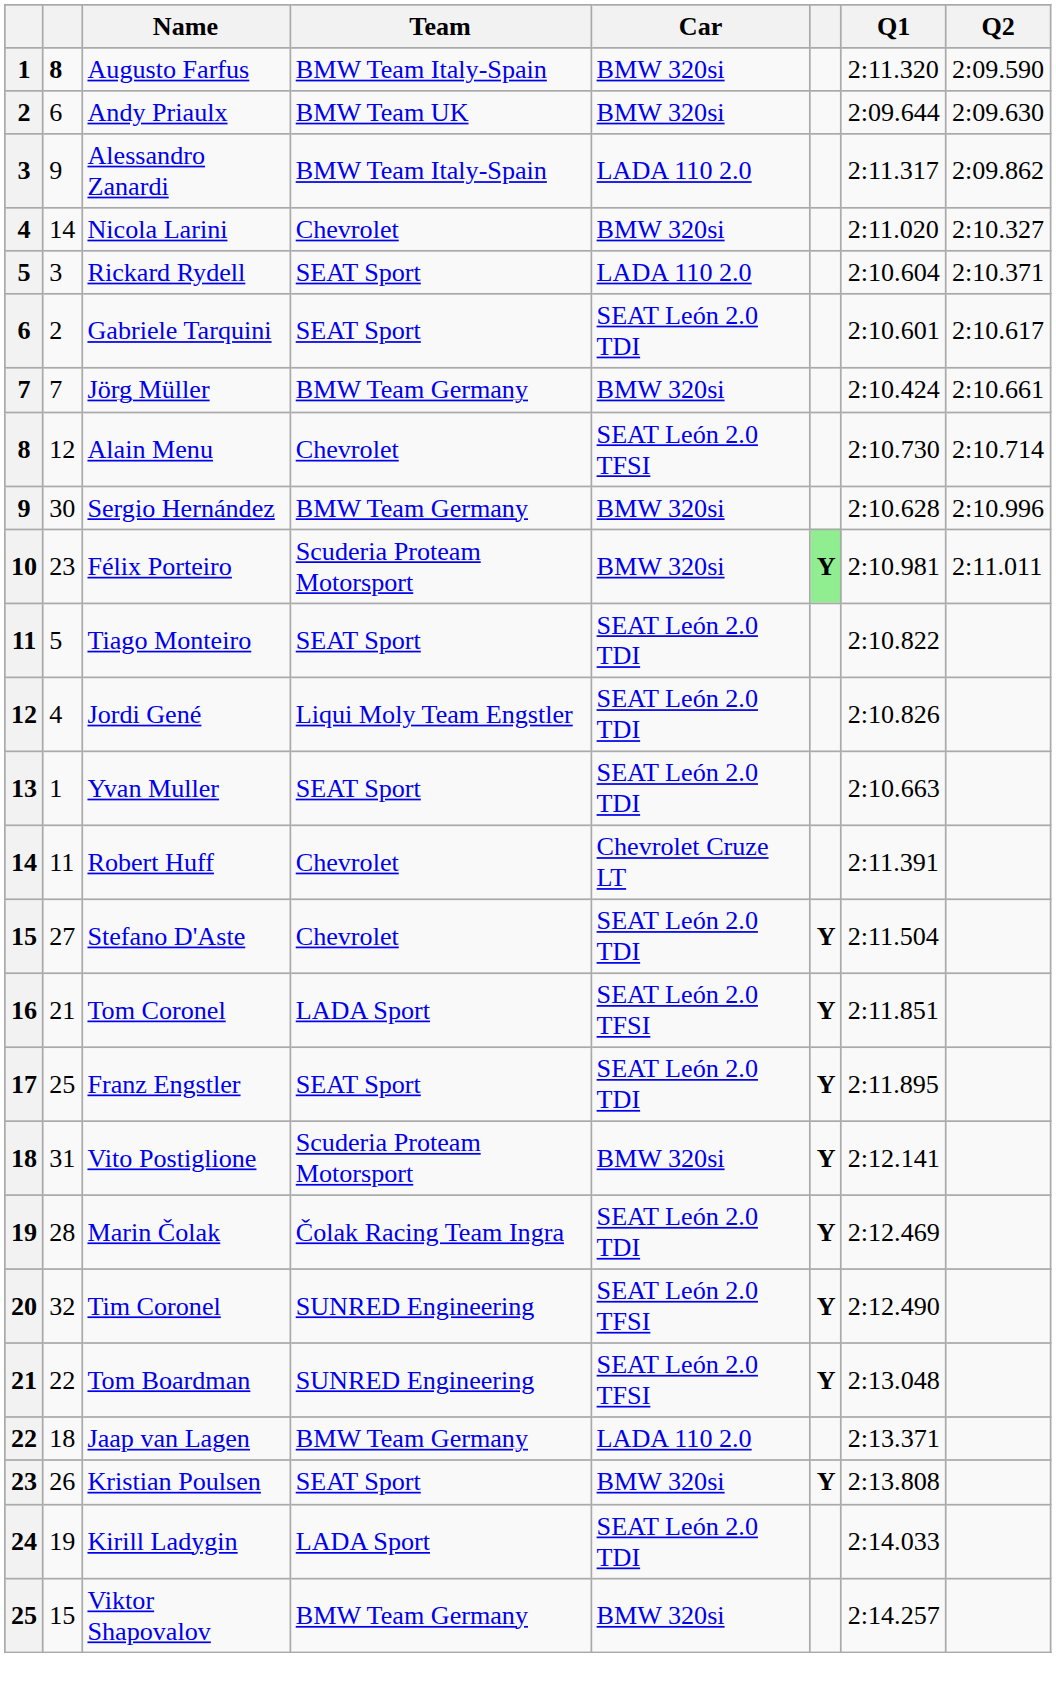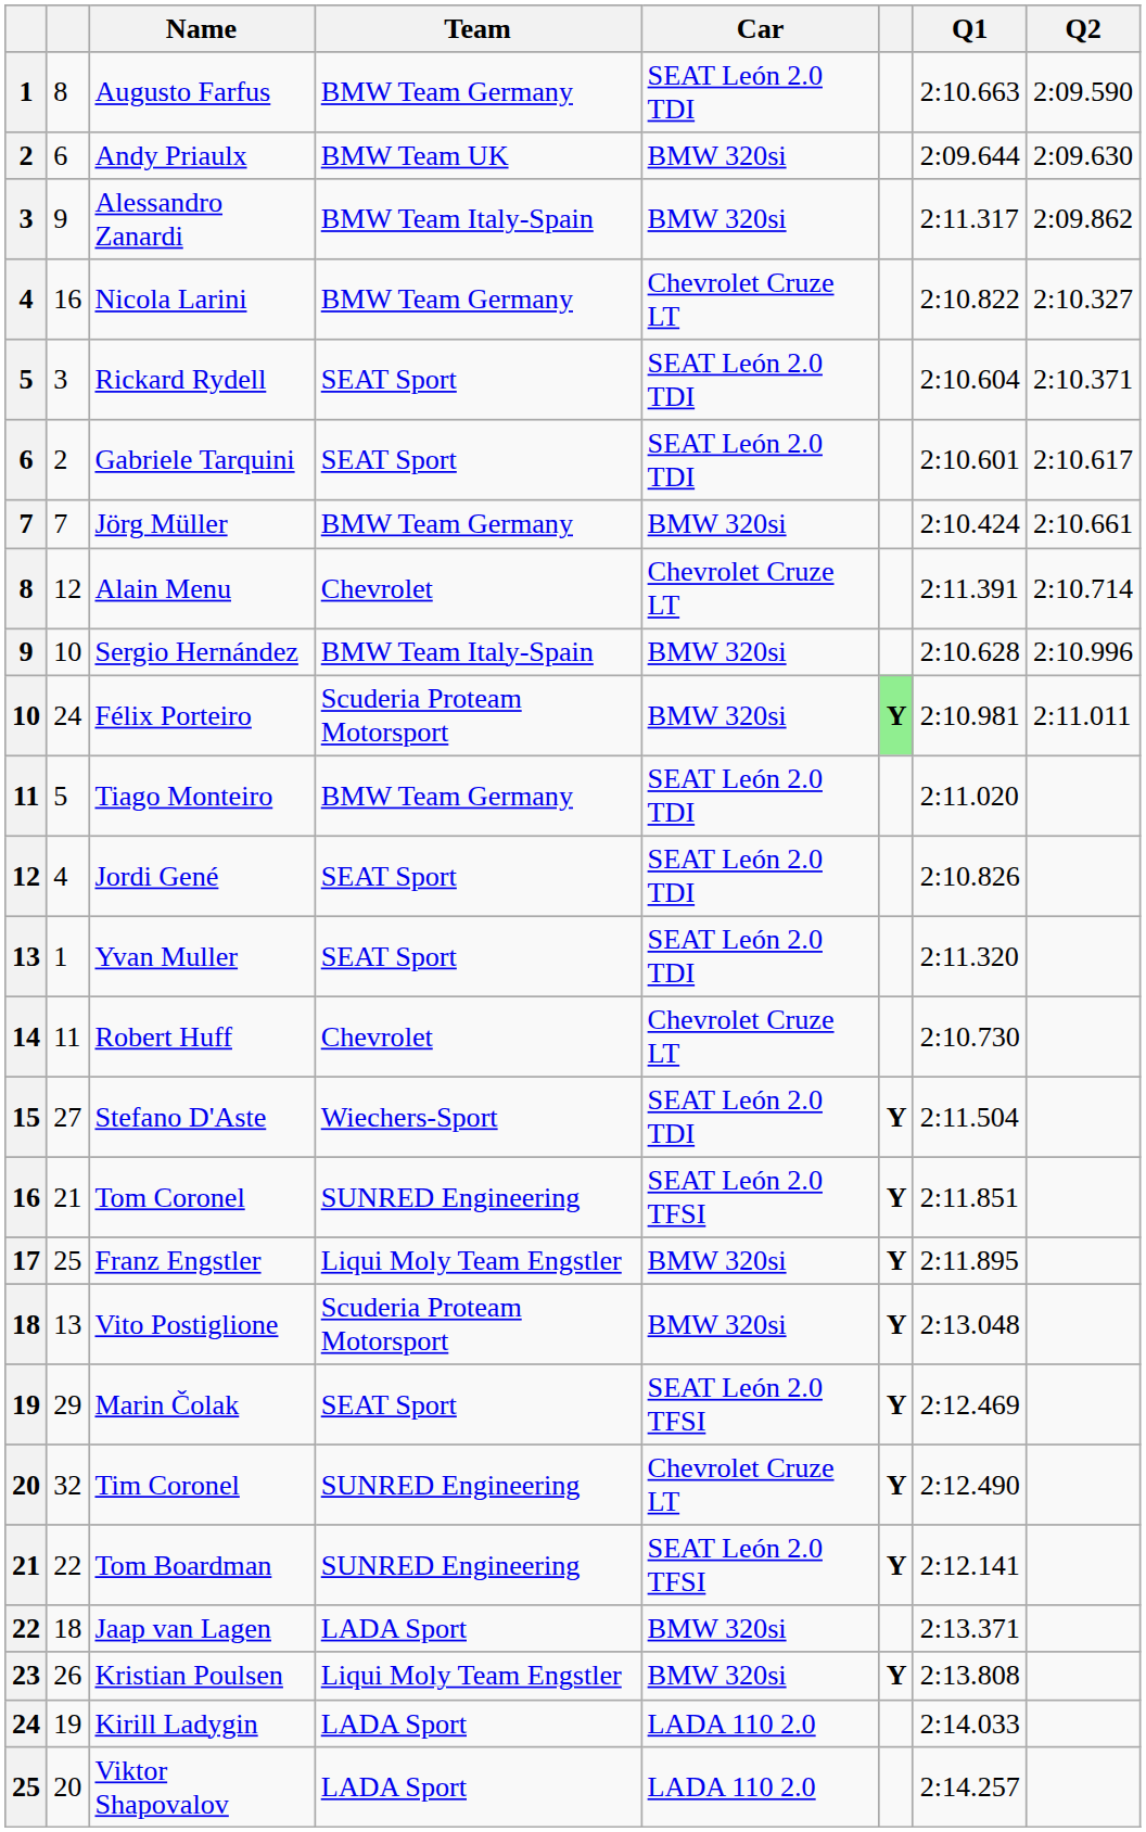 <table class="wikitable sortable" style="font-size: 95%;">
 <tr>
 <th></th>
 <th></th>
 <th>Name</th>
 <th>Team</th>
 <th>Car</th>
 <th></th>
 <th>Q1</th>
 <th>Q2</th>
 </tr>
 <tr>
 <th>1</th>
-<td><strong>8</strong></td>
+<td>8</td>
 <td> <a href='#'>Augusto Farfus</a></td>
-<td><a href='#'>BMW Team Italy-Spain</a></td>
-<td><a href='#'>BMW 320si</a></td>
+<td><a href='#'>BMW Team Germany</a></td>
+<td><a href='#'>SEAT León 2.0 TDI</a></td>
 <td></td>
-<td>2:11.320</td>
+<td>2:10.663</td>
 <td>2:09.590</td>
 </tr>
 <tr>
 <th>2</th>
 <td>6</td>
 <td> <a href='#'>Andy Priaulx</a></td>
 <td><a href='#'>BMW Team UK</a></td>
 <td><a href='#'>BMW 320si</a></td>
 <td></td>
 <td>2:09.644</td>
 <td>2:09.630</td>
 </tr>
 <tr>
 <th>3</th>
 <td>9</td>
 <td> <a href='#'>Alessandro Zanardi</a></td>
 <td><a href='#'>BMW Team Italy-Spain</a></td>
-<td><a href='#'>LADA 110 2.0</a></td>
+<td><a href='#'>BMW 320si</a></td>
 <td></td>
 <td>2:11.317</td>
 <td>2:09.862</td>
 </tr>
 <tr>
 <th>4</th>
-<td>14</td>
+<td>16</td>
 <td> <a href='#'>Nicola Larini</a></td>
-<td><a href='#'>Chevrolet</a></td>
-<td><a href='#'>BMW 320si</a></td>
+<td><a href='#'>BMW Team Germany</a></td>
+<td><a href='#'>Chevrolet Cruze LT</a></td>
 <td></td>
-<td>2:11.020</td>
+<td>2:10.822</td>
 <td>2:10.327</td>
 </tr>
 <tr>
 <th>5</th>
 <td>3</td>
 <td> <a href='#'>Rickard Rydell</a></td>
 <td><a href='#'>SEAT Sport</a></td>
-<td><a href='#'>LADA 110 2.0</a></td>
+<td><a href='#'>SEAT León 2.0 TDI</a></td>
 <td></td>
 <td>2:10.604</td>
 <td>2:10.371</td>
 </tr>
 <tr>
 <th>6</th>
 <td>2</td>
 <td> <a href='#'>Gabriele Tarquini</a></td>
 <td><a href='#'>SEAT Sport</a></td>
 <td><a href='#'>SEAT León 2.0 TDI</a></td>
 <td></td>
 <td>2:10.601</td>
 <td>2:10.617</td>
 </tr>
 <tr>
 <th>7</th>
 <td>7</td>
 <td> <a href='#'>Jörg Müller</a></td>
 <td><a href='#'>BMW Team Germany</a></td>
 <td><a href='#'>BMW 320si</a></td>
 <td></td>
 <td>2:10.424</td>
 <td>2:10.661</td>
 </tr>
 <tr>
 <th>8</th>
 <td>12</td>
 <td> <a href='#'>Alain Menu</a></td>
 <td><a href='#'>Chevrolet</a></td>
-<td><a href='#'>SEAT León 2.0 TFSI</a></td>
+<td><a href='#'>Chevrolet Cruze LT</a></td>
 <td></td>
-<td>2:10.730</td>
+<td>2:11.391</td>
 <td>2:10.714</td>
 </tr>
 <tr>
 <th>9</th>
-<td>30</td>
+<td>10</td>
 <td> <a href='#'>Sergio Hernández</a></td>
-<td><a href='#'>BMW Team Germany</a></td>
+<td><a href='#'>BMW Team Italy-Spain</a></td>
 <td><a href='#'>BMW 320si</a></td>
 <td></td>
 <td>2:10.628</td>
 <td>2:10.996</td>
 </tr>
 <tr>
 <th>10</th>
-<td>23</td>
+<td>24</td>
 <td> <a href='#'>Félix Porteiro</a></td>
 <td><a href='#'>Scuderia Proteam Motorsport</a></td>
 <td><a href='#'>BMW 320si</a></td>
 <td align=center style="background: lightgreen;"><strong><span>Y</span></strong></td>
 <td>2:10.981</td>
 <td>2:11.011</td>
 </tr>
 <tr>
 <th>11</th>
 <td>5</td>
 <td> <a href='#'>Tiago Monteiro</a></td>
-<td><a href='#'>SEAT Sport</a></td>
+<td><a href='#'>BMW Team Germany</a></td>
 <td><a href='#'>SEAT León 2.0 TDI</a></td>
 <td></td>
-<td>2:10.822</td>
+<td>2:11.020</td>
 <td></td>
 </tr>
 <tr>
 <th>12</th>
 <td>4</td>
 <td> <a href='#'>Jordi Gené</a></td>
-<td><a href='#'>Liqui Moly Team Engstler</a></td>
+<td><a href='#'>SEAT Sport</a></td>
 <td><a href='#'>SEAT León 2.0 TDI</a></td>
 <td></td>
 <td>2:10.826</td>
 <td></td>
 </tr>
 <tr>
 <th>13</th>
 <td>1</td>
 <td> <a href='#'>Yvan Muller</a></td>
 <td><a href='#'>SEAT Sport</a></td>
 <td><a href='#'>SEAT León 2.0 TDI</a></td>
 <td></td>
-<td>2:10.663</td>
+<td>2:11.320</td>
 <td></td>
 </tr>
 <tr>
 <th>14</th>
 <td>11</td>
 <td> <a href='#'>Robert Huff</a></td>
 <td><a href='#'>Chevrolet</a></td>
 <td><a href='#'>Chevrolet Cruze LT</a></td>
 <td></td>
-<td>2:11.391</td>
+<td>2:10.730</td>
 <td></td>
 </tr>
 <tr>
 <th>15</th>
 <td>27</td>
 <td> <a href='#'>Stefano D'Aste</a></td>
-<td><a href='#'>Chevrolet</a></td>
+<td><a href='#'>Wiechers-Sport</a></td>
 <td><a href='#'>SEAT León 2.0 TDI</a></td>
 <td align=center><strong><span>Y</span></strong></td>
 <td>2:11.504</td>
 <td></td>
 </tr>
 <tr>
 <th>16</th>
 <td>21</td>
 <td> <a href='#'>Tom Coronel</a></td>
-<td><a href='#'>LADA Sport</a></td>
+<td><a href='#'>SUNRED Engineering</a></td>
 <td><a href='#'>SEAT León 2.0 TFSI</a></td>
 <td align=center><strong><span>Y</span></strong></td>
 <td>2:11.851</td>
 <td></td>
 </tr>
 <tr>
 <th>17</th>
 <td>25</td>
 <td> <a href='#'>Franz Engstler</a></td>
-<td><a href='#'>SEAT Sport</a></td>
-<td><a href='#'>SEAT León 2.0 TDI</a></td>
+<td><a href='#'>Liqui Moly Team Engstler</a></td>
+<td><a href='#'>BMW 320si</a></td>
 <td align=center><strong><span>Y</span></strong></td>
 <td>2:11.895</td>
 <td></td>
 </tr>
 <tr>
 <th>18</th>
-<td>31</td>
+<td>13</td>
 <td> <a href='#'>Vito Postiglione</a></td>
 <td><a href='#'>Scuderia Proteam Motorsport</a></td>
 <td><a href='#'>BMW 320si</a></td>
 <td align=center><strong><span>Y</span></strong></td>
-<td>2:12.141</td>
+<td>2:13.048</td>
 <td></td>
 </tr>
 <tr>
 <th>19</th>
-<td>28</td>
+<td>29</td>
 <td> <a href='#'>Marin Čolak</a></td>
-<td><a href='#'>Čolak Racing Team Ingra</a></td>
-<td><a href='#'>SEAT León 2.0 TDI</a></td>
+<td><a href='#'>SEAT Sport</a></td>
+<td><a href='#'>SEAT León 2.0 TFSI</a></td>
 <td align=center><strong><span>Y</span></strong></td>
 <td>2:12.469</td>
 <td></td>
 </tr>
 <tr>
 <th>20</th>
 <td>32</td>
 <td> <a href='#'>Tim Coronel</a></td>
 <td><a href='#'>SUNRED Engineering</a></td>
-<td><a href='#'>SEAT León 2.0 TFSI</a></td>
+<td><a href='#'>Chevrolet Cruze LT</a></td>
 <td align=center><strong><span>Y</span></strong></td>
 <td>2:12.490</td>
 <td></td>
 </tr>
 <tr>
 <th>21</th>
 <td>22</td>
 <td> <a href='#'>Tom Boardman</a></td>
 <td><a href='#'>SUNRED Engineering</a></td>
 <td><a href='#'>SEAT León 2.0 TFSI</a></td>
 <td align=center><strong><span>Y</span></strong></td>
-<td>2:13.048</td>
+<td>2:12.141</td>
 <td></td>
 </tr>
 <tr>
 <th>22</th>
 <td>18</td>
 <td> <a href='#'>Jaap van Lagen</a></td>
-<td><a href='#'>BMW Team Germany</a></td>
-<td><a href='#'>LADA 110 2.0</a></td>
+<td><a href='#'>LADA Sport</a></td>
+<td><a href='#'>BMW 320si</a></td>
 <td></td>
 <td>2:13.371</td>
 <td></td>
 </tr>
 <tr>
 <th>23</th>
 <td>26</td>
 <td> <a href='#'>Kristian Poulsen</a></td>
-<td><a href='#'>SEAT Sport</a></td>
+<td><a href='#'>Liqui Moly Team Engstler</a></td>
 <td><a href='#'>BMW 320si</a></td>
 <td align=center><strong><span>Y</span></strong></td>
 <td>2:13.808</td>
 <td></td>
 </tr>
 <tr>
 <th>24</th>
 <td>19</td>
 <td> <a href='#'>Kirill Ladygin</a></td>
 <td><a href='#'>LADA Sport</a></td>
-<td><a href='#'>SEAT León 2.0 TDI</a></td>
+<td><a href='#'>LADA 110 2.0</a></td>
 <td></td>
 <td>2:14.033</td>
 <td></td>
 </tr>
 <tr>
 <th>25</th>
-<td>15</td>
+<td>20</td>
 <td> <a href='#'>Viktor Shapovalov</a></td>
-<td><a href='#'>BMW Team Germany</a></td>
-<td><a href='#'>BMW 320si</a></td>
+<td><a href='#'>LADA Sport</a></td>
+<td><a href='#'>LADA 110 2.0</a></td>
 <td></td>
 <td>2:14.257</td>
 <td></td>
 </tr>
 <tr>
 </tr>
 </table>
